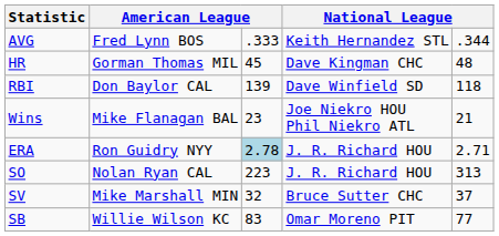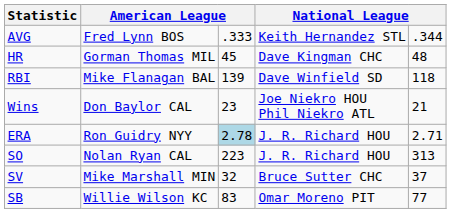 <table class="wikitable">
 <tr>
 <th>Statistic</th>
 <th colspan=2><a href='#'>American League</a></th>
 <th colspan=2><a href='#'>National League</a></th>
 </tr>
 <tr>
 <td><a href='#'>AVG</a></td>
 <td><a href='#'>Fred Lynn</a> BOS</td>
 <td>.333</td>
 <td><a href='#'>Keith Hernandez</a> STL</td>
 <td>.344</td>
 </tr>
 <tr>
 <td><a href='#'>HR</a></td>
 <td><a href='#'>Gorman Thomas</a> MIL</td>
 <td>45</td>
 <td><a href='#'>Dave Kingman</a> CHC</td>
 <td>48</td>
 </tr>
 <tr>
 <td><a href='#'>RBI</a></td>
-<td><a href='#'>Don Baylor</a> CAL</td>
+<td><a href='#'>Mike Flanagan</a> BAL</td>
 <td>139</td>
 <td><a href='#'>Dave Winfield</a> SD</td>
 <td>118</td>
 </tr>
 <tr>
 <td><a href='#'>Wins</a></td>
-<td><a href='#'>Mike Flanagan</a> BAL</td>
+<td><a href='#'>Don Baylor</a> CAL</td>
 <td>23</td>
 <td><a href='#'>Joe Niekro</a> HOU<br><a href='#'>Phil Niekro</a> ATL</td>
 <td>21</td>
 </tr>
 <tr>
 <td><a href='#'>ERA</a></td>
 <td><a href='#'>Ron Guidry</a> NYY</td>
 <td style="background: lightblue;">2.78</td>
 <td><a href='#'>J. R. Richard</a> HOU</td>
 <td>2.71</td>
 </tr>
 <tr>
 <td><a href='#'>SO</a></td>
 <td><a href='#'>Nolan Ryan</a> CAL</td>
 <td>223</td>
 <td><a href='#'>J. R. Richard</a> HOU</td>
 <td>313</td>
 </tr>
 <tr>
 <td><a href='#'>SV</a></td>
 <td><a href='#'>Mike Marshall</a> MIN</td>
 <td>32</td>
 <td><a href='#'>Bruce Sutter</a> CHC</td>
 <td>37</td>
 </tr>
 <tr>
 <td><a href='#'>SB</a></td>
 <td><a href='#'>Willie Wilson</a> KC</td>
 <td>83</td>
 <td><a href='#'>Omar Moreno</a> PIT</td>
 <td>77</td>
 </tr>
 </table>
